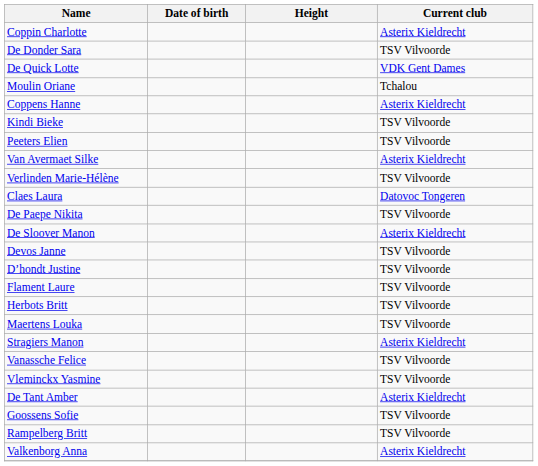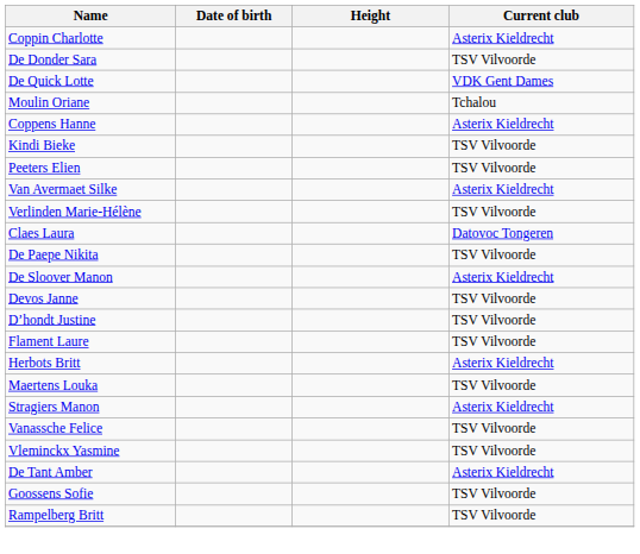 <table class="wikitable sortable" style="text-align:center;">
 <tr>
 <th style="width:12em">Name</th>
 <th style="width:8em">Date of birth</th>
 <th style="width:11em">Height</th>
 <th style="width:13em">Current club</th>
 </tr>
 <tr>
 <td align=left><a href='#'>Coppin Charlotte</a></td>
 <td align=right></td>
 <td></td>
 <td align=left> <a href='#'>Asterix Kieldrecht</a></td>
 </tr>
 <tr>
 <td align=left><a href='#'>De Donder Sara</a></td>
 <td align=right></td>
 <td></td>
 <td align=left> TSV Vilvoorde</td>
 </tr>
 <tr>
 <td align=left><a href='#'>De Quick Lotte</a></td>
 <td align=right></td>
 <td></td>
 <td align=left> <a href='#'>VDK Gent Dames</a></td>
 </tr>
 <tr>
 <td align=left><a href='#'>Moulin Oriane</a></td>
 <td align=right></td>
 <td></td>
 <td align=left> Tchalou</td>
 </tr>
 <tr>
 <td align=left><a href='#'>Coppens Hanne</a></td>
 <td align=right></td>
 <td></td>
 <td align=left> <a href='#'>Asterix Kieldrecht</a></td>
 </tr>
 <tr>
 <td align=left><a href='#'>Kindi Bieke</a></td>
 <td align=right></td>
 <td></td>
 <td align=left> TSV Vilvoorde</td>
 </tr>
 <tr>
 <td align=left><a href='#'>Peeters Elien</a></td>
 <td align=right></td>
 <td></td>
 <td align=left> TSV Vilvoorde</td>
 </tr>
 <tr>
 <td align=left><a href='#'>Van Avermaet Silke</a></td>
 <td align=right></td>
 <td></td>
 <td align=left> <a href='#'>Asterix Kieldrecht</a></td>
 </tr>
 <tr>
 <td align=left><a href='#'>Verlinden Marie-Hélène</a></td>
 <td align=right></td>
 <td></td>
 <td align=left> TSV Vilvoorde</td>
 </tr>
 <tr>
 <td align=left><a href='#'>Claes Laura</a></td>
 <td align=right></td>
 <td></td>
 <td align=left> <a href='#'>Datovoc Tongeren</a></td>
 </tr>
 <tr>
 <td align=left><a href='#'>De Paepe Nikita</a></td>
 <td align=right></td>
 <td></td>
 <td align=left> TSV Vilvoorde</td>
 </tr>
 <tr>
 <td align=left><a href='#'>De Sloover Manon</a></td>
 <td align=right></td>
 <td></td>
 <td align=left> <a href='#'>Asterix Kieldrecht</a></td>
 </tr>
 <tr>
 <td align=left><a href='#'>Devos Janne</a></td>
 <td align=right></td>
 <td></td>
 <td align=left> TSV Vilvoorde</td>
 </tr>
 <tr>
 <td align=left><a href='#'>D’hondt Justine</a></td>
 <td align=right></td>
 <td></td>
 <td align=left> TSV Vilvoorde</td>
 </tr>
 <tr>
 <td align=left><a href='#'>Flament Laure</a></td>
 <td align=right></td>
 <td></td>
 <td align=left> TSV Vilvoorde</td>
 </tr>
 <tr>
 <td align=left><a href='#'>Herbots Britt</a></td>
 <td align=right></td>
 <td></td>
-<td align=left> TSV Vilvoorde</td>
+<td align=left> <a href='#'>Asterix Kieldrecht</a></td>
 </tr>
 <tr>
 <td align=left><a href='#'>Maertens Louka</a></td>
 <td align=right></td>
 <td></td>
 <td align=left> TSV Vilvoorde</td>
 </tr>
 <tr>
 <td align=left><a href='#'>Stragiers Manon</a></td>
 <td align=right></td>
 <td></td>
 <td align=left> <a href='#'>Asterix Kieldrecht</a></td>
 </tr>
 <tr>
 <td align=left><a href='#'>Vanassche Felice</a></td>
 <td align=right></td>
 <td></td>
 <td align=left> TSV Vilvoorde</td>
 </tr>
 <tr>
 <td align=left><a href='#'>Vleminckx Yasmine</a></td>
 <td align=right></td>
 <td></td>
 <td align=left> TSV Vilvoorde</td>
 </tr>
 <tr>
 <td align=left><a href='#'>De Tant Amber</a></td>
 <td align=right></td>
 <td></td>
 <td align=left> <a href='#'>Asterix Kieldrecht</a></td>
 </tr>
 <tr>
 <td align=left><a href='#'>Goossens Sofie</a></td>
 <td align=right></td>
 <td></td>
 <td align=left> TSV Vilvoorde</td>
 </tr>
 <tr>
 <td align=left><a href='#'>Rampelberg Britt</a></td>
 <td align=right></td>
 <td></td>
 <td align=left> TSV Vilvoorde</td>
 </tr>
 <tr>
-<td align=left><a href='#'>Valkenborg Anna</a></td>
-<td align=right></td>
-<td></td>
-<td align=left> <a href='#'>Asterix Kieldrecht</a></td>
-</tr>
-<tr>
 </tr>
 </table>
